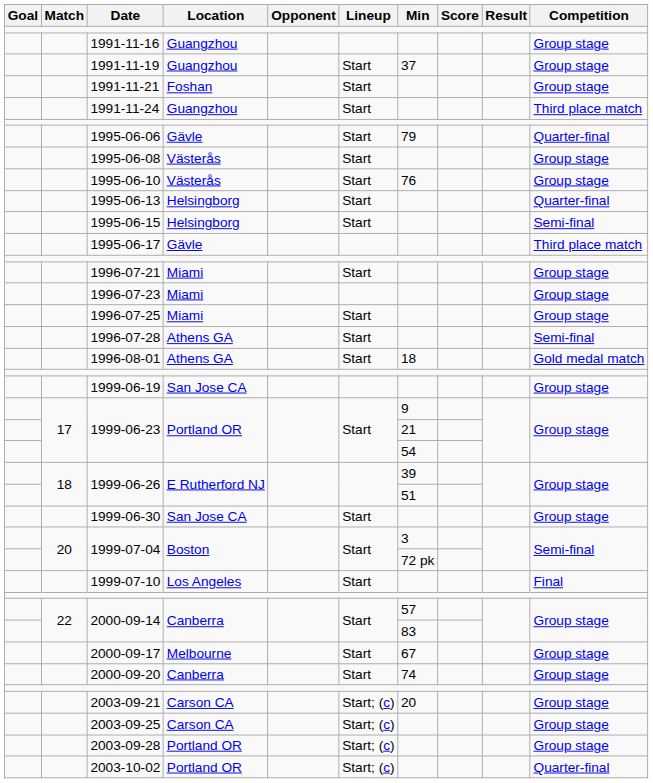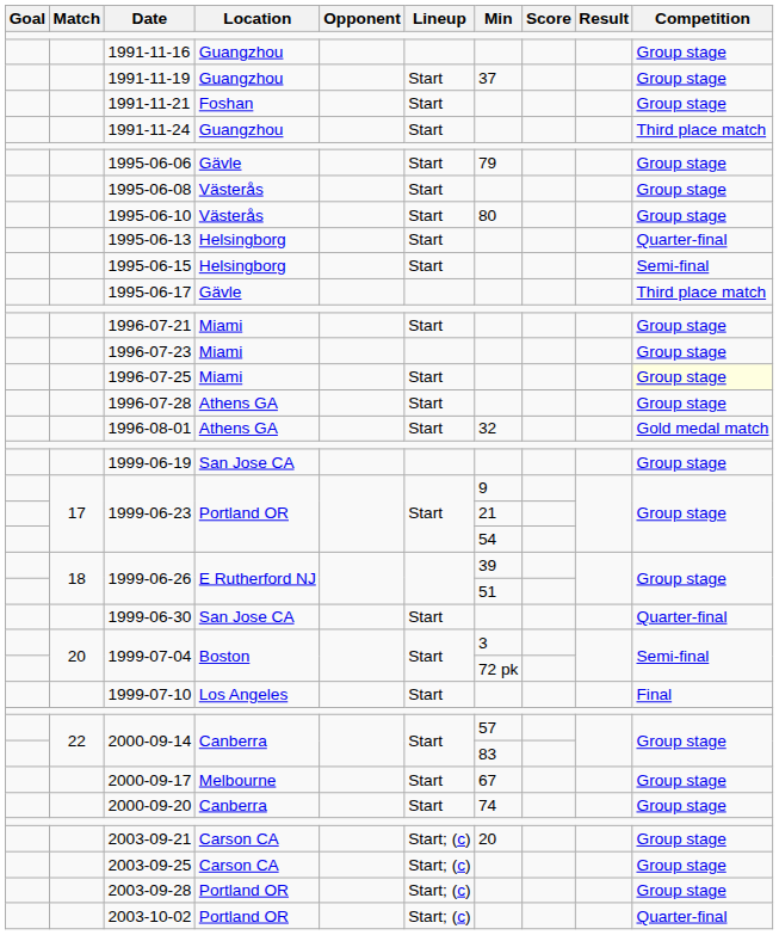 <table class="wikitable collapsible" style="font-size:90%">
 <tr>
 <th>Goal</th>
 <th>Match</th>
 <th>Date</th>
 <th>Location</th>
 <th>Opponent</th>
 <th>Lineup</th>
 <th>Min</th>
 <th>Score</th>
 <th>Result</th>
 <th>Competition</th>
 </tr>
 <tr>
 <td colspan=10 ></td>
 </tr>
 <tr>
 <td></td>
 <td></td>
 <td>1991-11-16</td>
 <td><a href='#'>Guangzhou</a></td>
 <td></td>
 <td></td>
 <td></td>
 <td></td>
 <td></td>
 <td><a href='#'>Group stage</a></td>
 </tr>
 <tr>
 <td></td>
 <td></td>
 <td>1991-11-19</td>
 <td><a href='#'>Guangzhou</a></td>
 <td></td>
 <td>Start</td>
 <td>37</td>
 <td></td>
 <td></td>
 <td><a href='#'>Group stage</a></td>
 </tr>
 <tr>
 <td></td>
 <td></td>
 <td>1991-11-21</td>
 <td><a href='#'>Foshan</a></td>
 <td></td>
 <td>Start</td>
 <td></td>
 <td></td>
 <td></td>
 <td><a href='#'>Group stage</a></td>
 </tr>
 <tr>
 <td></td>
 <td></td>
 <td>1991-11-24</td>
 <td><a href='#'>Guangzhou</a></td>
 <td></td>
 <td>Start</td>
 <td></td>
 <td></td>
 <td></td>
 <td><a href='#'>Third place match</a></td>
 </tr>
 <tr>
 <td colspan=10 ></td>
 </tr>
 <tr>
 <td></td>
 <td></td>
 <td>1995-06-06</td>
 <td><a href='#'>Gävle</a></td>
 <td></td>
 <td>Start</td>
 <td>79</td>
 <td></td>
 <td></td>
-<td><a href='#'>Quarter-final</a></td>
+<td><a href='#'>Group stage</a></td>
 </tr>
 <tr>
 <td></td>
 <td></td>
 <td>1995-06-08</td>
 <td><a href='#'>Västerås</a></td>
 <td></td>
 <td>Start</td>
 <td></td>
 <td></td>
 <td></td>
 <td><a href='#'>Group stage</a></td>
 </tr>
 <tr>
 <td></td>
 <td></td>
 <td>1995-06-10</td>
 <td><a href='#'>Västerås</a></td>
 <td></td>
 <td>Start</td>
-<td>76</td>
+<td>80</td>
 <td></td>
 <td></td>
 <td><a href='#'>Group stage</a></td>
 </tr>
 <tr>
 <td></td>
 <td></td>
 <td>1995-06-13</td>
 <td><a href='#'>Helsingborg</a></td>
 <td></td>
 <td>Start</td>
 <td></td>
 <td></td>
 <td></td>
 <td><a href='#'>Quarter-final</a></td>
 </tr>
 <tr>
 <td></td>
 <td></td>
 <td>1995-06-15</td>
 <td><a href='#'>Helsingborg</a></td>
 <td></td>
 <td>Start</td>
 <td></td>
 <td></td>
 <td></td>
 <td><a href='#'>Semi-final</a></td>
 </tr>
 <tr>
 <td></td>
 <td></td>
 <td>1995-06-17</td>
 <td><a href='#'>Gävle</a></td>
 <td></td>
 <td></td>
 <td></td>
 <td></td>
 <td></td>
 <td><a href='#'>Third place match</a></td>
 </tr>
 <tr>
 <td colspan=10 ></td>
 </tr>
 <tr>
 <td></td>
 <td></td>
 <td>1996-07-21</td>
 <td><a href='#'>Miami</a></td>
 <td></td>
 <td>Start</td>
 <td></td>
 <td></td>
 <td></td>
 <td><a href='#'>Group stage</a></td>
 </tr>
 <tr>
 <td></td>
 <td></td>
 <td>1996-07-23</td>
 <td><a href='#'>Miami</a></td>
 <td></td>
 <td></td>
 <td></td>
 <td></td>
 <td></td>
 <td><a href='#'>Group stage</a></td>
 </tr>
 <tr>
 <td></td>
 <td></td>
 <td>1996-07-25</td>
 <td><a href='#'>Miami</a></td>
 <td></td>
 <td>Start</td>
 <td></td>
 <td></td>
 <td></td>
-<td><a href='#'>Group stage</a></td>
+<td style="background: lightyellow;"><a href='#'>Group stage</a></td>
 </tr>
 <tr>
 <td></td>
 <td></td>
 <td>1996-07-28</td>
 <td><a href='#'>Athens GA</a></td>
 <td></td>
 <td>Start</td>
 <td></td>
 <td></td>
 <td></td>
-<td><a href='#'>Semi-final</a></td>
+<td><a href='#'>Group stage</a></td>
 </tr>
 <tr>
 <td></td>
 <td></td>
 <td>1996-08-01</td>
 <td><a href='#'>Athens GA</a></td>
 <td></td>
 <td>Start</td>
-<td>18</td>
+<td>32</td>
 <td></td>
 <td></td>
 <td><a href='#'>Gold medal match</a></td>
 </tr>
 <tr>
 <td colspan=10 ></td>
 </tr>
 <tr>
 <td></td>
 <td></td>
 <td>1999-06-19</td>
 <td><a href='#'>San Jose CA</a></td>
 <td></td>
 <td></td>
 <td></td>
 <td></td>
 <td></td>
 <td><a href='#'>Group stage</a></td>
 </tr>
 <tr>
 <td></td>
 <td rowspan=3 style="text-align:center;">17</td>
 <td rowspan=3>1999-06-23</td>
 <td rowspan=3><a href='#'>Portland OR</a></td>
 <td rowspan=3></td>
 <td rowspan=3>Start</td>
 <td>9</td>
 <td></td>
 <td rowspan=3></td>
 <td rowspan=3 ><a href='#'>Group stage</a></td>
 </tr>
 <tr>
 <td></td>
 <td>21</td>
 <td></td>
 </tr>
 <tr>
 <td></td>
 <td>54</td>
 <td></td>
 </tr>
 <tr>
 <td></td>
 <td rowspan=2 style="text-align:center;">18</td>
 <td rowspan=2>1999-06-26</td>
 <td rowspan=2><a href='#'>E Rutherford NJ</a></td>
 <td rowspan=2></td>
 <td rowspan=2></td>
 <td>39</td>
 <td></td>
 <td rowspan=2></td>
 <td rowspan=2 ><a href='#'>Group stage</a></td>
 </tr>
 <tr>
 <td></td>
 <td>51</td>
 <td></td>
 </tr>
 <tr>
 <td></td>
 <td></td>
 <td>1999-06-30</td>
 <td><a href='#'>San Jose CA</a></td>
 <td></td>
 <td>Start</td>
 <td></td>
 <td></td>
 <td></td>
-<td><a href='#'>Group stage</a></td>
+<td><a href='#'>Quarter-final</a></td>
 </tr>
 <tr>
 <td></td>
 <td rowspan=2 style="text-align:center;">20</td>
 <td rowspan=2>1999-07-04</td>
 <td rowspan=2><a href='#'>Boston</a></td>
 <td rowspan=2></td>
 <td rowspan=2>Start</td>
 <td>3</td>
 <td></td>
 <td rowspan=2></td>
 <td rowspan=2 ><a href='#'>Semi-final</a></td>
 </tr>
 <tr>
 <td></td>
 <td>72 pk</td>
 <td></td>
 </tr>
 <tr>
 <td></td>
 <td></td>
 <td>1999-07-10</td>
 <td><a href='#'>Los Angeles</a></td>
 <td></td>
 <td>Start</td>
 <td></td>
 <td></td>
 <td></td>
 <td><a href='#'>Final</a></td>
 </tr>
 <tr>
 <td colspan=10 ></td>
 </tr>
 <tr>
 <td></td>
 <td rowspan=2 style="text-align:center;">22</td>
 <td rowspan=2>2000-09-14</td>
 <td rowspan=2><a href='#'>Canberra</a></td>
 <td rowspan=2></td>
 <td rowspan=2>Start</td>
 <td>57</td>
 <td></td>
 <td rowspan=2></td>
 <td rowspan=2 ><a href='#'>Group stage</a></td>
 </tr>
 <tr>
 <td></td>
 <td>83</td>
 <td></td>
 </tr>
 <tr>
 <td></td>
 <td></td>
 <td>2000-09-17</td>
 <td><a href='#'>Melbourne</a></td>
 <td></td>
 <td>Start</td>
 <td>67</td>
 <td></td>
 <td></td>
 <td><a href='#'>Group stage</a></td>
 </tr>
 <tr>
 <td></td>
 <td></td>
 <td>2000-09-20</td>
 <td><a href='#'>Canberra</a></td>
 <td></td>
 <td>Start</td>
 <td>74</td>
 <td></td>
 <td></td>
 <td><a href='#'>Group stage</a></td>
 </tr>
 <tr>
 <td colspan=10 ></td>
 </tr>
 <tr>
 <td></td>
 <td></td>
 <td>2003-09-21</td>
 <td><a href='#'>Carson CA</a></td>
 <td></td>
 <td>Start; (<a href='#'>c</a>)</td>
 <td>20</td>
 <td></td>
 <td></td>
 <td><a href='#'>Group stage</a></td>
 </tr>
 <tr>
 <td></td>
 <td></td>
 <td>2003-09-25</td>
 <td><a href='#'>Carson CA</a></td>
 <td></td>
 <td>Start; (<a href='#'>c</a>)</td>
 <td></td>
 <td></td>
 <td></td>
 <td><a href='#'>Group stage</a></td>
 </tr>
 <tr>
 <td></td>
 <td></td>
 <td>2003-09-28</td>
 <td><a href='#'>Portland OR</a></td>
 <td></td>
 <td>Start; (<a href='#'>c</a>)</td>
 <td></td>
 <td></td>
 <td></td>
 <td><a href='#'>Group stage</a></td>
 </tr>
 <tr>
 <td></td>
 <td></td>
 <td>2003-10-02</td>
 <td><a href='#'>Portland OR</a></td>
 <td></td>
 <td>Start; (<a href='#'>c</a>)</td>
 <td></td>
 <td></td>
 <td></td>
 <td><a href='#'>Quarter-final</a></td>
 </tr>
 </table>
